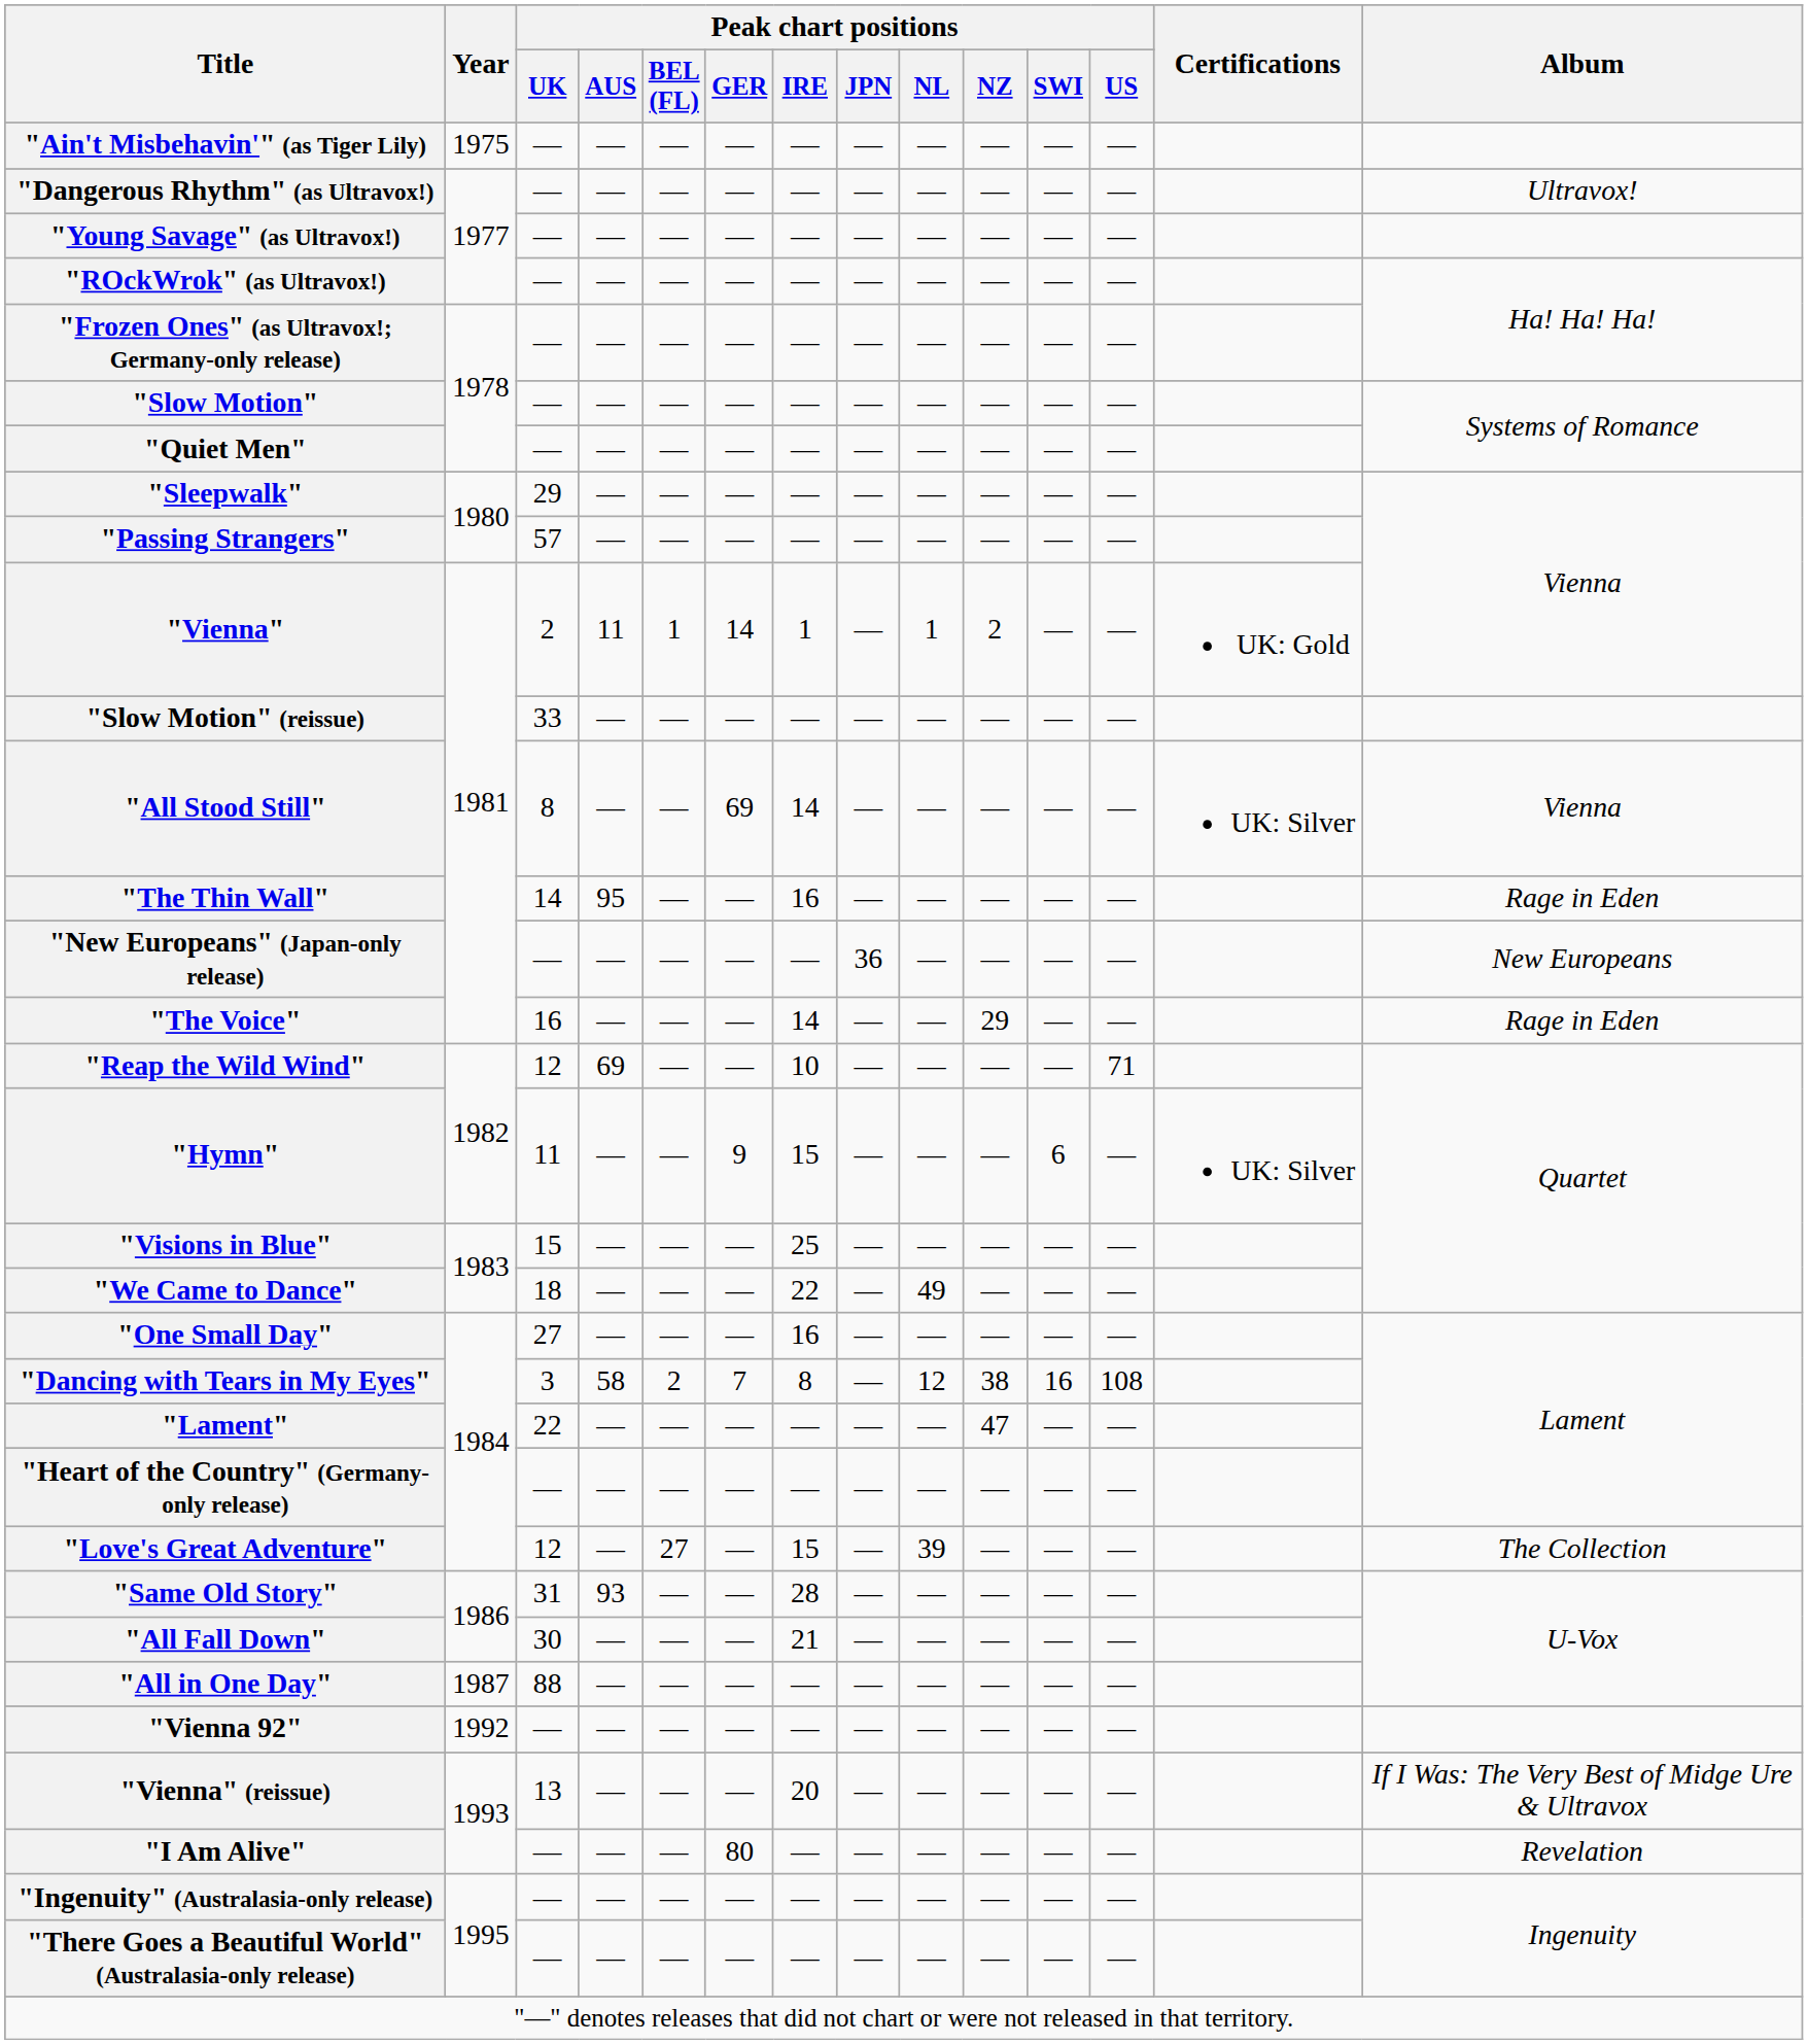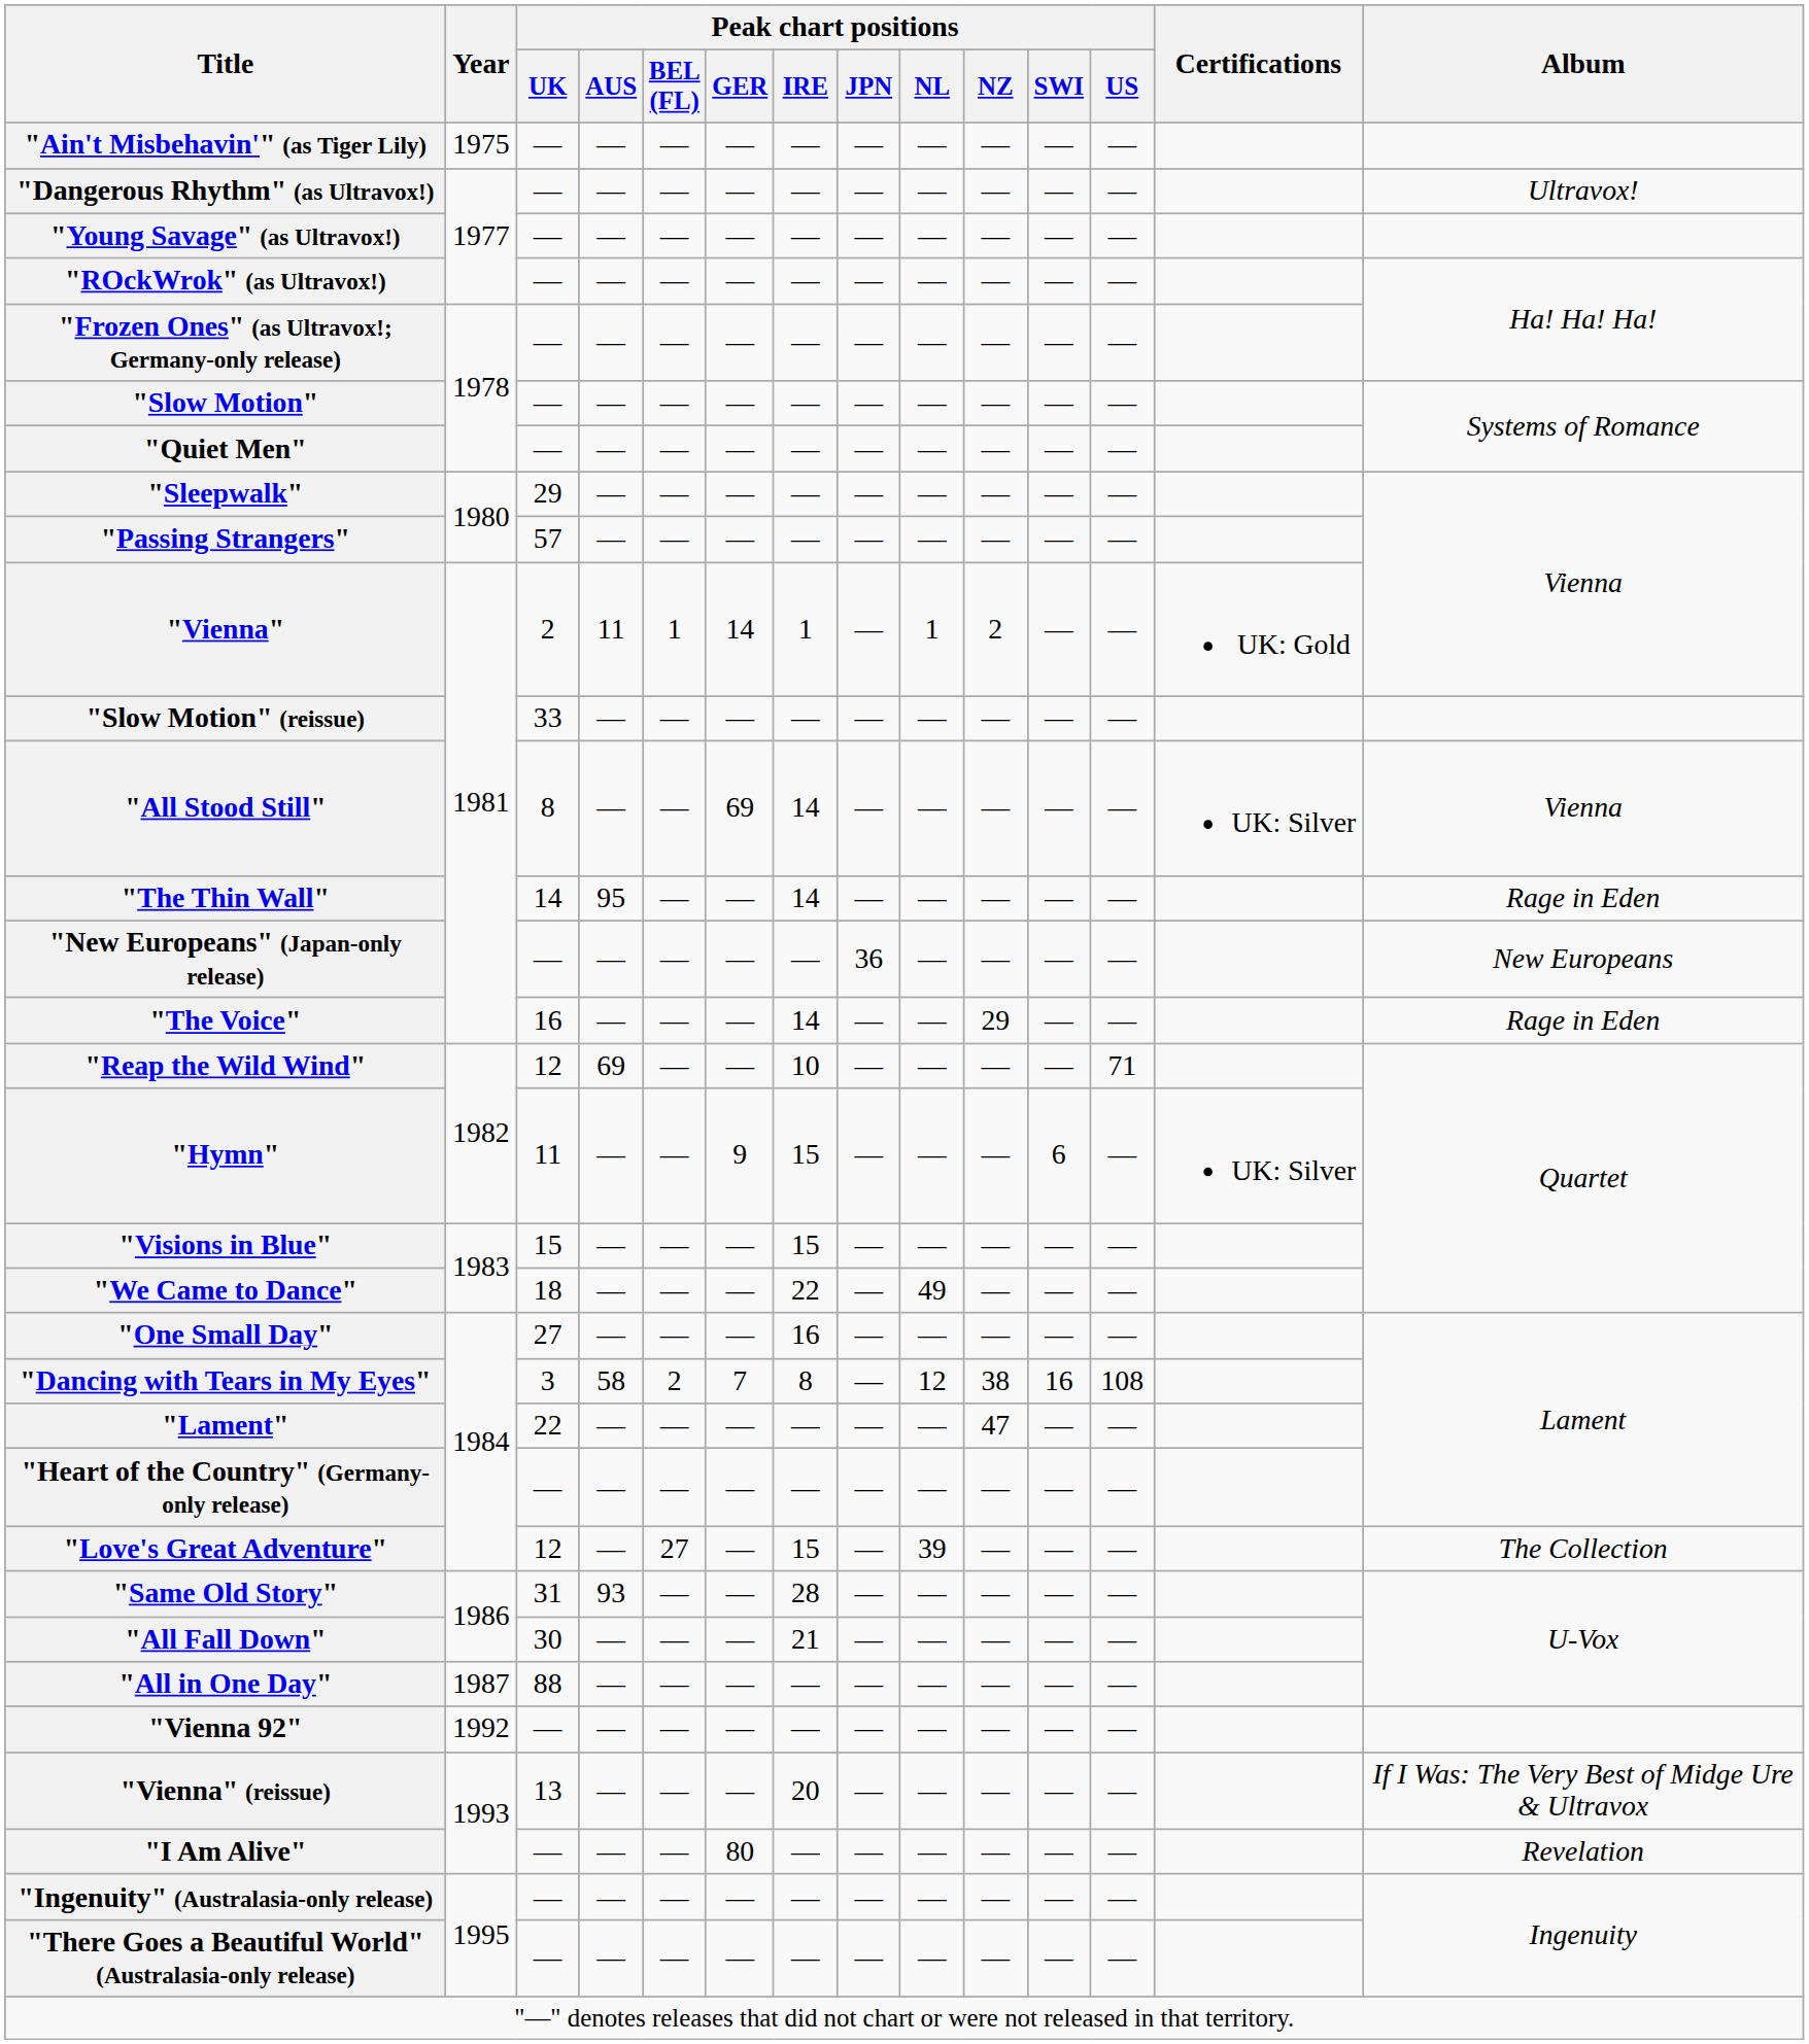 <table class="wikitable plainrowheaders" style="text-align:center;">
 <tr>
 <th rowspan="2" scope="col" style="width:15em;">Title</th>
 <th rowspan="2" scope="col" style="width:2em;">Year</th>
 <th colspan="10">Peak chart positions</th>
 <th rowspan="2">Certifications</th>
 <th rowspan="2" style="width:15em;">Album</th>
 </tr>
 <tr>
 <th scope="col" style="width:2em;font-size:90%;"><a href='#'>UK</a><br></th>
 <th scope="col" style="width:2em;font-size:90%;"><a href='#'>AUS</a><br></th>
 <th scope="col" style="width:2em;font-size:90%;"><a href='#'>BEL<br>(FL)</a><br></th>
 <th scope="col" style="width:2em;font-size:90%;"><a href='#'>GER</a><br></th>
 <th scope="col" style="width:2em;font-size:90%;"><a href='#'>IRE</a><br></th>
 <th scope="col" style="width:2em;font-size:90%;"><a href='#'>JPN</a><br></th>
 <th scope="col" style="width:2em;font-size:90%;"><a href='#'>NL</a><br></th>
 <th scope="col" style="width:2em;font-size:90%;"><a href='#'>NZ</a><br></th>
 <th scope="col" style="width:2em;font-size:90%;"><a href='#'>SWI</a><br></th>
 <th scope="col" style="width:2em;font-size:90%;"><a href='#'>US</a><br></th>
 </tr>
 <tr>
 <th scope="row">"<a href='#'>Ain't Misbehavin'</a>" <small>(as Tiger Lily)</small></th>
 <td>1975</td>
 <td>—</td>
 <td>—</td>
 <td>—</td>
 <td>—</td>
 <td>—</td>
 <td>—</td>
 <td>—</td>
 <td>—</td>
 <td>—</td>
 <td>—</td>
 <td></td>
 <td></td>
 </tr>
 <tr>
 <th scope="row">"Dangerous Rhythm" <small>(as Ultravox!)</small></th>
 <td rowspan="3">1977</td>
 <td>—</td>
 <td>—</td>
 <td>—</td>
 <td>—</td>
 <td>—</td>
 <td>—</td>
 <td>—</td>
 <td>—</td>
 <td>—</td>
 <td>—</td>
 <td></td>
 <td><em>Ultravox!</em></td>
 </tr>
 <tr>
 <th scope="row">"<a href='#'>Young Savage</a>" <small>(as Ultravox!)</small></th>
 <td>—</td>
 <td>—</td>
 <td>—</td>
 <td>—</td>
 <td>—</td>
 <td>—</td>
 <td>—</td>
 <td>—</td>
 <td>—</td>
 <td>—</td>
 <td></td>
 <td></td>
 </tr>
 <tr>
 <th scope="row">"<a href='#'>ROckWrok</a>" <small>(as Ultravox!)</small></th>
 <td>—</td>
 <td>—</td>
 <td>—</td>
 <td>—</td>
 <td>—</td>
 <td>—</td>
 <td>—</td>
 <td>—</td>
 <td>—</td>
 <td>—</td>
 <td></td>
 <td rowspan="2"><em>Ha! Ha! Ha!</em></td>
 </tr>
 <tr>
 <th scope="row">"<a href='#'>Frozen Ones</a>" <small>(as Ultravox!; Germany-only release)</small></th>
 <td rowspan="3">1978</td>
 <td>—</td>
 <td>—</td>
 <td>—</td>
 <td>—</td>
 <td>—</td>
 <td>—</td>
 <td>—</td>
 <td>—</td>
 <td>—</td>
 <td>—</td>
 <td></td>
 </tr>
 <tr>
 <th scope="row">"<a href='#'>Slow Motion</a>"</th>
 <td>—</td>
 <td>—</td>
 <td>—</td>
 <td>—</td>
 <td>—</td>
 <td>—</td>
 <td>—</td>
 <td>—</td>
 <td>—</td>
 <td>—</td>
 <td></td>
 <td rowspan="2"><em>Systems of Romance</em></td>
 </tr>
 <tr>
 <th scope="row">"Quiet Men"</th>
 <td>—</td>
 <td>—</td>
 <td>—</td>
 <td>—</td>
 <td>—</td>
 <td>—</td>
 <td>—</td>
 <td>—</td>
 <td>—</td>
 <td>—</td>
 <td></td>
 </tr>
 <tr>
 <th scope="row">"<a href='#'>Sleepwalk</a>"</th>
 <td rowspan="2">1980</td>
 <td>29</td>
 <td>—</td>
 <td>—</td>
 <td>—</td>
 <td>—</td>
 <td>—</td>
 <td>—</td>
 <td>—</td>
 <td>—</td>
 <td>—</td>
 <td></td>
 <td rowspan="3"><em>Vienna</em></td>
 </tr>
 <tr>
 <th scope="row">"<a href='#'>Passing Strangers</a>"</th>
 <td>57</td>
 <td>—</td>
 <td>—</td>
 <td>—</td>
 <td>—</td>
 <td>—</td>
 <td>—</td>
 <td>—</td>
 <td>—</td>
 <td>—</td>
 <td></td>
 </tr>
 <tr>
 <th scope="row">"<a href='#'>Vienna</a>"</th>
 <td rowspan="6">1981</td>
 <td>2</td>
 <td>11</td>
 <td>1</td>
 <td>14</td>
 <td>1</td>
 <td>—</td>
 <td>1</td>
 <td>2</td>
 <td>—</td>
 <td>—</td>
 <td><br><ul><li>UK: Gold</li></ul></td>
 </tr>
 <tr>
 <th scope="row">"Slow Motion" <small>(reissue)</small></th>
 <td>33</td>
 <td>—</td>
 <td>—</td>
 <td>—</td>
 <td>—</td>
 <td>—</td>
 <td>—</td>
 <td>—</td>
 <td>—</td>
 <td>—</td>
 <td></td>
 <td></td>
 </tr>
 <tr>
 <th scope="row">"<a href='#'>All Stood Still</a>"</th>
 <td>8</td>
 <td>—</td>
 <td>—</td>
 <td>69</td>
 <td>14</td>
 <td>—</td>
 <td>—</td>
 <td>—</td>
 <td>—</td>
 <td>—</td>
 <td><br><ul><li>UK: Silver</li></ul></td>
 <td><em>Vienna</em></td>
 </tr>
 <tr>
 <th scope="row">"<a href='#'>The Thin Wall</a>"</th>
 <td>14</td>
 <td>95</td>
 <td>—</td>
 <td>—</td>
-<td>16</td>
+<td>14</td>
 <td>—</td>
 <td>—</td>
 <td>—</td>
 <td>—</td>
 <td>—</td>
 <td></td>
 <td><em>Rage in Eden</em></td>
 </tr>
 <tr>
 <th scope="row">"New Europeans" <small>(Japan-only release)</small></th>
 <td>—</td>
 <td>—</td>
 <td>—</td>
 <td>—</td>
 <td>—</td>
 <td>36</td>
 <td>—</td>
 <td>—</td>
 <td>—</td>
 <td>—</td>
 <td></td>
 <td><em>New Europeans</em></td>
 </tr>
 <tr>
 <th scope="row">"<a href='#'>The Voice</a>"</th>
 <td>16</td>
 <td>—</td>
 <td>—</td>
 <td>—</td>
 <td>14</td>
 <td>—</td>
 <td>—</td>
 <td>29</td>
 <td>—</td>
 <td>—</td>
 <td></td>
 <td><em>Rage in Eden</em></td>
 </tr>
 <tr>
 <th scope="row">"<a href='#'>Reap the Wild Wind</a>"</th>
 <td rowspan="2">1982</td>
 <td>12</td>
 <td>69</td>
 <td>—</td>
 <td>—</td>
 <td>10</td>
 <td>—</td>
 <td>—</td>
 <td>—</td>
 <td>—</td>
 <td>71</td>
 <td></td>
 <td rowspan="4"><em>Quartet</em></td>
 </tr>
 <tr>
 <th scope="row">"<a href='#'>Hymn</a>"</th>
 <td>11</td>
 <td>—</td>
 <td>—</td>
 <td>9</td>
 <td>15</td>
 <td>—</td>
 <td>—</td>
 <td>—</td>
 <td>6</td>
 <td>—</td>
 <td><br><ul><li>UK: Silver</li></ul></td>
 </tr>
 <tr>
 <th scope="row">"<a href='#'>Visions in Blue</a>"</th>
 <td rowspan="2">1983</td>
 <td>15</td>
 <td>—</td>
 <td>—</td>
 <td>—</td>
-<td>25</td>
+<td>15</td>
 <td>—</td>
 <td>—</td>
 <td>—</td>
 <td>—</td>
 <td>—</td>
 <td></td>
 </tr>
 <tr>
 <th scope="row">"<a href='#'>We Came to Dance</a>"</th>
 <td>18</td>
 <td>—</td>
 <td>—</td>
 <td>—</td>
 <td>22</td>
 <td>—</td>
 <td>49</td>
 <td>—</td>
 <td>—</td>
 <td>—</td>
 <td></td>
 </tr>
 <tr>
 <th scope="row">"<a href='#'>One Small Day</a>"</th>
 <td rowspan="5">1984</td>
 <td>27</td>
 <td>—</td>
 <td>—</td>
 <td>—</td>
 <td>16</td>
 <td>—</td>
 <td>—</td>
 <td>—</td>
 <td>—</td>
 <td>—</td>
 <td></td>
 <td rowspan="4"><em>Lament</em></td>
 </tr>
 <tr>
 <th scope="row">"<a href='#'>Dancing with Tears in My Eyes</a>"</th>
 <td>3</td>
 <td>58</td>
 <td>2</td>
 <td>7</td>
 <td>8</td>
 <td>—</td>
 <td>12</td>
 <td>38</td>
 <td>16</td>
 <td>108</td>
 <td></td>
 </tr>
 <tr>
 <th scope="row">"<a href='#'>Lament</a>"</th>
 <td>22</td>
 <td>—</td>
 <td>—</td>
 <td>—</td>
 <td>—</td>
 <td>—</td>
 <td>—</td>
 <td>47</td>
 <td>—</td>
 <td>—</td>
 <td></td>
 </tr>
 <tr>
 <th scope="row">"Heart of the Country" <small>(Germany-only release)</small></th>
 <td>—</td>
 <td>—</td>
 <td>—</td>
 <td>—</td>
 <td>—</td>
 <td>—</td>
 <td>—</td>
 <td>—</td>
 <td>—</td>
 <td>—</td>
 <td></td>
 </tr>
 <tr>
 <th scope="row">"<a href='#'>Love's Great Adventure</a>"</th>
 <td>12</td>
 <td>—</td>
 <td>27</td>
 <td>—</td>
 <td>15</td>
 <td>—</td>
 <td>39</td>
 <td>—</td>
 <td>—</td>
 <td>—</td>
 <td></td>
 <td><em>The Collection</em></td>
 </tr>
 <tr>
 <th scope="row">"<a href='#'>Same Old Story</a>"</th>
 <td rowspan="2">1986</td>
 <td>31</td>
 <td>93</td>
 <td>—</td>
 <td>—</td>
 <td>28</td>
 <td>—</td>
 <td>—</td>
 <td>—</td>
 <td>—</td>
 <td>—</td>
 <td></td>
 <td rowspan="3"><em>U-Vox</em></td>
 </tr>
 <tr>
 <th scope="row">"<a href='#'>All Fall Down</a>"</th>
 <td>30</td>
 <td>—</td>
 <td>—</td>
 <td>—</td>
 <td>21</td>
 <td>—</td>
 <td>—</td>
 <td>—</td>
 <td>—</td>
 <td>—</td>
 <td></td>
 </tr>
 <tr>
 <th scope="row">"<a href='#'>All in One Day</a>"</th>
 <td>1987</td>
 <td>88</td>
 <td>—</td>
 <td>—</td>
 <td>—</td>
 <td>—</td>
 <td>—</td>
 <td>—</td>
 <td>—</td>
 <td>—</td>
 <td>—</td>
 <td></td>
 </tr>
 <tr>
 <th scope="row">"Vienna 92"</th>
 <td>1992</td>
 <td>—</td>
 <td>—</td>
 <td>—</td>
 <td>—</td>
 <td>—</td>
 <td>—</td>
 <td>—</td>
 <td>—</td>
 <td>—</td>
 <td>—</td>
 <td></td>
 <td></td>
 </tr>
 <tr>
 <th scope="row">"Vienna" <small>(reissue)</small></th>
 <td rowspan="2">1993</td>
 <td>13</td>
 <td>—</td>
 <td>—</td>
 <td>—</td>
 <td>20</td>
 <td>—</td>
 <td>—</td>
 <td>—</td>
 <td>—</td>
 <td>—</td>
 <td></td>
 <td><em>If I Was: The Very Best of Midge Ure & Ultravox</em></td>
 </tr>
 <tr>
 <th scope="row">"I Am Alive"</th>
 <td>—</td>
 <td>—</td>
 <td>—</td>
 <td>80</td>
 <td>—</td>
 <td>—</td>
 <td>—</td>
 <td>—</td>
 <td>—</td>
 <td>—</td>
 <td></td>
 <td><em>Revelation</em></td>
 </tr>
 <tr>
 <th scope="row">"Ingenuity" <small>(Australasia-only release)</small></th>
 <td rowspan="2">1995</td>
 <td>—</td>
 <td>—</td>
 <td>—</td>
 <td>—</td>
 <td>—</td>
 <td>—</td>
 <td>—</td>
 <td>—</td>
 <td>—</td>
 <td>—</td>
 <td></td>
 <td rowspan="2"><em>Ingenuity</em></td>
 </tr>
 <tr>
 <th scope="row">"There Goes a Beautiful World" <small>(Australasia-only release)</small></th>
 <td>—</td>
 <td>—</td>
 <td>—</td>
 <td>—</td>
 <td>—</td>
 <td>—</td>
 <td>—</td>
 <td>—</td>
 <td>—</td>
 <td>—</td>
 <td></td>
 </tr>
 <tr>
 <td colspan="14" style="font-size:90%">"—" denotes releases that did not chart or were not released in that territory.</td>
 </tr>
 </table>
